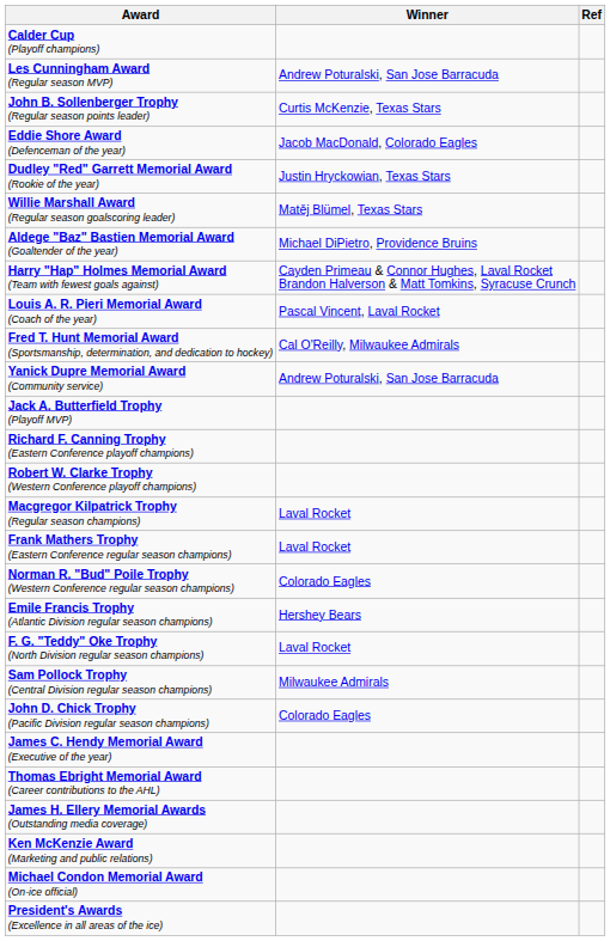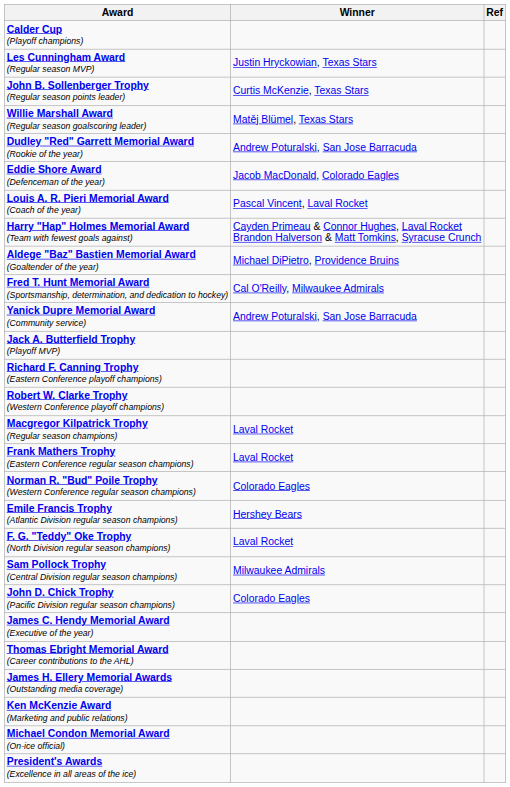 <table class="wikitable">
 <tr>
 <th>Award</th>
 <th>Winner</th>
 <th>Ref</th>
 </tr>
 <tr>
 <td><strong><a href='#'>Calder Cup</a> </strong><br><small><em>(Playoff champions)</em></small></td>
 <td></td>
 <td></td>
 </tr>
 <tr>
 <td><strong><a href='#'>Les Cunningham Award</a> </strong><br><small><em>(Regular season MVP)</em></small></td>
-<td><a href='#'>Andrew Poturalski</a>, <a href='#'>San Jose Barracuda</a></td>
+<td><a href='#'>Justin Hryckowian</a>, <a href='#'>Texas Stars</a></td>
 <td></td>
 </tr>
 <tr>
 <td><strong><a href='#'>John B. Sollenberger Trophy</a> </strong><br><small><em>(Regular season points leader)</em></small></td>
 <td><a href='#'>Curtis McKenzie</a>, <a href='#'>Texas Stars</a></td>
 <td></td>
 </tr>
 <tr>
+<td><strong><a href='#'>Willie Marshall Award</a> </strong><br><small><em>(Regular season goalscoring leader)</em></small></td>
+<td><a href='#'>Matěj Blümel</a>, <a href='#'>Texas Stars</a></td>
+<td></td>
+</tr>
+<tr>
+<td><strong><a href='#'>Dudley "Red" Garrett Memorial Award</a> </strong><br><small><em>(Rookie of the year)</em></small></td>
+<td><a href='#'>Andrew Poturalski</a>, <a href='#'>San Jose Barracuda</a></td>
+<td></td>
+</tr>
+<tr>
 <td><strong><a href='#'>Eddie Shore Award</a> </strong><br><small><em>(Defenceman of the year)</em></small></td>
 <td><a href='#'>Jacob MacDonald</a>, <a href='#'>Colorado Eagles</a></td>
 <td></td>
 </tr>
 <tr>
-<td><strong><a href='#'>Dudley "Red" Garrett Memorial Award</a> </strong><br><small><em>(Rookie of the year)</em></small></td>
-<td><a href='#'>Justin Hryckowian</a>, <a href='#'>Texas Stars</a></td>
-<td></td>
-</tr>
-<tr>
-<td><strong><a href='#'>Willie Marshall Award</a> </strong><br><small><em>(Regular season goalscoring leader)</em></small></td>
-<td><a href='#'>Matěj Blümel</a>, <a href='#'>Texas Stars</a></td>
-<td></td>
-</tr>
-<tr>
-<td><strong><a href='#'>Aldege "Baz" Bastien Memorial Award</a> </strong><br><small><em>(Goaltender of the year)</em></small></td>
-<td><a href='#'>Michael DiPietro</a>, <a href='#'>Providence Bruins</a></td>
+<td><strong><a href='#'>Louis A. R. Pieri Memorial Award</a> </strong><br><small><em>(Coach of the year)</em></small></td>
+<td><a href='#'>Pascal Vincent</a>, <a href='#'>Laval Rocket</a></td>
 <td></td>
 </tr>
 <tr>
 <td><strong><a href='#'>Harry "Hap" Holmes Memorial Award</a> </strong><br><small><em>(Team with fewest goals against)</em></small></td>
 <td><a href='#'>Cayden Primeau</a> & <a href='#'>Connor Hughes</a>, <a href='#'>Laval Rocket</a> <br> <a href='#'>Brandon Halverson</a> & <a href='#'>Matt Tomkins</a>, <a href='#'>Syracuse Crunch</a></td>
 <td></td>
 </tr>
 <tr>
-<td><strong><a href='#'>Louis A. R. Pieri Memorial Award</a> </strong><br><small><em>(Coach of the year)</em></small></td>
-<td><a href='#'>Pascal Vincent</a>, <a href='#'>Laval Rocket</a></td>
+<td><strong><a href='#'>Aldege "Baz" Bastien Memorial Award</a> </strong><br><small><em>(Goaltender of the year)</em></small></td>
+<td><a href='#'>Michael DiPietro</a>, <a href='#'>Providence Bruins</a></td>
 <td></td>
 </tr>
 <tr>
 <td><strong><a href='#'>Fred T. Hunt Memorial Award</a> </strong><br><small><em>(Sportsmanship, determination, and dedication to hockey)</em></small></td>
 <td><a href='#'>Cal O'Reilly</a>, <a href='#'>Milwaukee Admirals</a></td>
 <td></td>
 </tr>
 <tr>
 <td><strong><a href='#'>Yanick Dupre Memorial Award</a> </strong><br><small><em>(Community service)</em></small></td>
 <td><a href='#'>Andrew Poturalski</a>, <a href='#'>San Jose Barracuda</a></td>
 <td></td>
 </tr>
 <tr>
 <td><strong><a href='#'>Jack A. Butterfield Trophy</a> </strong><br><small><em>(Playoff MVP)</em></small></td>
 <td></td>
 <td></td>
 </tr>
 <tr>
 <td><strong><a href='#'>Richard F. Canning Trophy</a> </strong><br><small><em>(Eastern Conference playoff champions)</em></small></td>
 <td></td>
 <td></td>
 </tr>
 <tr>
 <td><strong><a href='#'>Robert W. Clarke Trophy</a> </strong><br><small><em>(Western Conference playoff champions)</em></small></td>
 <td></td>
 <td></td>
 </tr>
 <tr>
 <td><strong><a href='#'>Macgregor Kilpatrick Trophy</a></strong><br><small><em>(Regular season champions)</em></small></td>
 <td><a href='#'>Laval Rocket</a></td>
 <td></td>
 </tr>
 <tr>
 <td><strong><a href='#'>Frank Mathers Trophy</a></strong><br><small><em>(Eastern Conference regular season champions)</em></small></td>
 <td><a href='#'>Laval Rocket</a></td>
 <td></td>
 </tr>
 <tr>
 <td><strong><a href='#'>Norman R. "Bud" Poile Trophy</a></strong><br><small><em>(Western Conference regular season champions)</em></small></td>
 <td><a href='#'>Colorado Eagles</a></td>
 <td></td>
 </tr>
 <tr>
 <td><strong><a href='#'>Emile Francis Trophy</a> </strong><br><small><em>(Atlantic Division regular season champions)</em></small></td>
 <td><a href='#'>Hershey Bears</a></td>
 <td></td>
 </tr>
 <tr>
 <td><strong><a href='#'>F. G. "Teddy" Oke Trophy</a></strong><br><small><em>(North Division regular season champions)</em></small></td>
 <td><a href='#'>Laval Rocket</a></td>
 <td></td>
 </tr>
 <tr>
 <td><strong><a href='#'>Sam Pollock Trophy</a></strong><br><small><em>(Central Division regular season champions)</em></small></td>
 <td><a href='#'>Milwaukee Admirals</a></td>
 <td></td>
 </tr>
 <tr>
 <td><strong><a href='#'>John D. Chick Trophy</a></strong><br><small><em>(Pacific Division regular season champions)</em></small></td>
 <td><a href='#'>Colorado Eagles</a></td>
 <td></td>
 </tr>
 <tr>
 <td><strong><a href='#'>James C. Hendy Memorial Award</a></strong><br><small><em>(Executive of the year)</em></small></td>
 <td></td>
 <td></td>
 </tr>
 <tr>
 <td><strong><a href='#'>Thomas Ebright Memorial Award</a></strong><br><small><em>(Career contributions to the AHL)</em></small></td>
 <td></td>
 <td></td>
 </tr>
 <tr>
 <td><strong><a href='#'>James H. Ellery Memorial Awards</a></strong><br><small><em>(Outstanding media coverage)</em></small></td>
 <td></td>
 <td></td>
 </tr>
 <tr>
 <td><strong><a href='#'>Ken McKenzie Award</a></strong><br><small><em>(Marketing and public relations)</em></small></td>
 <td></td>
 <td></td>
 </tr>
 <tr>
 <td><strong><a href='#'>Michael Condon Memorial Award</a></strong><br><small><em>(On-ice official)</em></small></td>
 <td></td>
 <td></td>
 </tr>
 <tr>
 <td><strong><a href='#'>President's Awards</a></strong><br><small><em>(Excellence in all areas of the ice)</em></small></td>
 <td></td>
 <td></td>
 </tr>
 </table>
